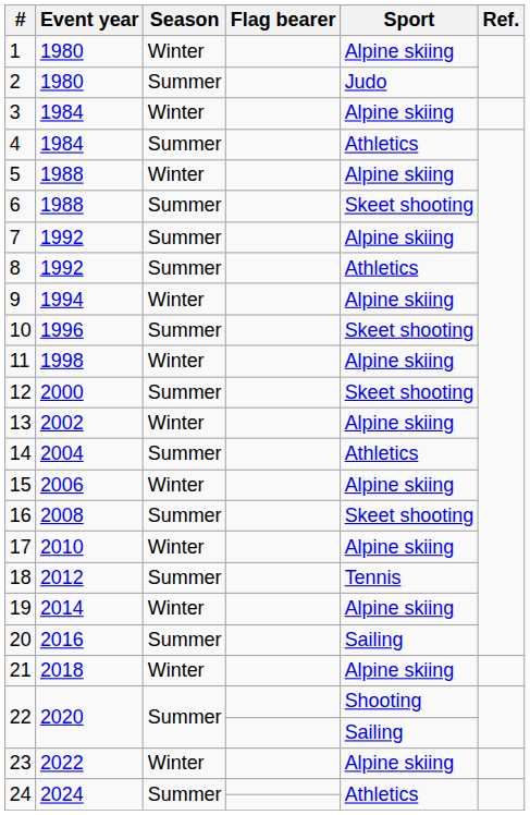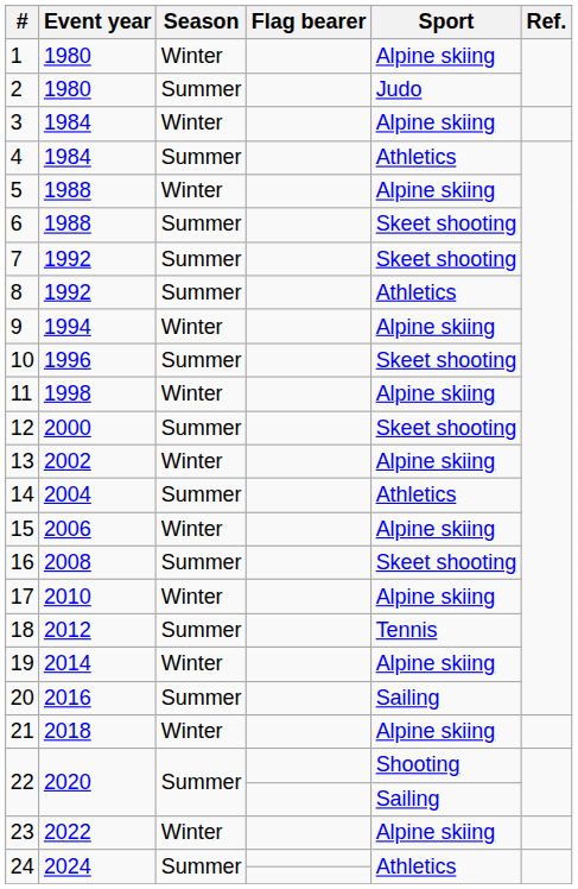 <table class="wikitable sortable">
 <tr>
 <th>#</th>
 <th>Event year</th>
 <th>Season</th>
 <th>Flag bearer</th>
 <th>Sport</th>
 <th>Ref.</th>
 </tr>
 <tr>
 <td>1</td>
 <td><a href='#'>1980</a></td>
 <td>Winter</td>
 <td></td>
 <td><a href='#'>Alpine skiing</a></td>
 <td rowspan=2></td>
 </tr>
 <tr>
 <td>2</td>
 <td><a href='#'>1980</a></td>
 <td>Summer</td>
 <td></td>
 <td><a href='#'>Judo</a></td>
 </tr>
 <tr>
 <td>3</td>
 <td><a href='#'>1984</a></td>
 <td>Winter</td>
 <td></td>
 <td><a href='#'>Alpine skiing</a></td>
 <td></td>
 </tr>
 <tr>
 <td>4</td>
 <td><a href='#'>1984</a></td>
 <td>Summer</td>
 <td></td>
 <td><a href='#'>Athletics</a></td>
 <td rowspan=17></td>
 </tr>
 <tr>
 <td>5</td>
 <td><a href='#'>1988</a></td>
 <td>Winter</td>
 <td></td>
 <td><a href='#'>Alpine skiing</a></td>
 </tr>
 <tr>
 <td>6</td>
 <td><a href='#'>1988</a></td>
 <td>Summer</td>
 <td></td>
 <td><a href='#'>Skeet shooting</a></td>
 </tr>
 <tr>
 <td>7</td>
 <td><a href='#'>1992</a></td>
 <td>Summer</td>
 <td></td>
-<td><a href='#'>Alpine skiing</a></td>
+<td><a href='#'>Skeet shooting</a></td>
 </tr>
 <tr>
 <td>8</td>
 <td><a href='#'>1992</a></td>
 <td>Summer</td>
 <td></td>
 <td><a href='#'>Athletics</a></td>
 </tr>
 <tr>
 <td>9</td>
 <td><a href='#'>1994</a></td>
 <td>Winter</td>
 <td></td>
 <td><a href='#'>Alpine skiing</a></td>
 </tr>
 <tr>
 <td>10</td>
 <td><a href='#'>1996</a></td>
 <td>Summer</td>
 <td></td>
 <td><a href='#'>Skeet shooting</a></td>
 </tr>
 <tr>
 <td>11</td>
 <td><a href='#'>1998</a></td>
 <td>Winter</td>
 <td></td>
 <td><a href='#'>Alpine skiing</a></td>
 </tr>
 <tr>
 <td>12</td>
 <td><a href='#'>2000</a></td>
 <td>Summer</td>
 <td></td>
 <td><a href='#'>Skeet shooting</a></td>
 </tr>
 <tr>
 <td>13</td>
 <td><a href='#'>2002</a></td>
 <td>Winter</td>
 <td></td>
 <td><a href='#'>Alpine skiing</a></td>
 </tr>
 <tr>
 <td>14</td>
 <td><a href='#'>2004</a></td>
 <td>Summer</td>
 <td></td>
 <td><a href='#'>Athletics</a></td>
 </tr>
 <tr>
 <td>15</td>
 <td><a href='#'>2006</a></td>
 <td>Winter</td>
 <td></td>
 <td><a href='#'>Alpine skiing</a></td>
 </tr>
 <tr>
 <td>16</td>
 <td><a href='#'>2008</a></td>
 <td>Summer</td>
 <td></td>
 <td><a href='#'>Skeet shooting</a></td>
 </tr>
 <tr>
 <td>17</td>
 <td><a href='#'>2010</a></td>
 <td>Winter</td>
 <td></td>
 <td><a href='#'>Alpine skiing</a></td>
 </tr>
 <tr>
 <td>18</td>
 <td><a href='#'>2012</a></td>
 <td>Summer</td>
 <td></td>
 <td><a href='#'>Tennis</a></td>
 </tr>
 <tr>
 <td>19</td>
 <td><a href='#'>2014</a></td>
 <td>Winter</td>
 <td></td>
 <td><a href='#'>Alpine skiing</a></td>
 </tr>
 <tr>
 <td>20</td>
 <td><a href='#'>2016</a></td>
 <td>Summer</td>
 <td></td>
 <td><a href='#'>Sailing</a></td>
 </tr>
 <tr>
 <td>21</td>
 <td><a href='#'>2018</a></td>
 <td>Winter</td>
 <td></td>
 <td><a href='#'>Alpine skiing</a></td>
 <td></td>
 </tr>
 <tr>
 <td rowspan=2>22</td>
 <td rowspan=2><a href='#'>2020</a></td>
 <td rowspan=2>Summer</td>
 <td></td>
 <td><a href='#'>Shooting</a></td>
 <td rowspan=2></td>
 </tr>
 <tr>
 <td></td>
 <td><a href='#'>Sailing</a></td>
 </tr>
 <tr>
 <td>23</td>
 <td><a href='#'>2022</a></td>
 <td>Winter</td>
 <td></td>
 <td><a href='#'>Alpine skiing</a></td>
 <td></td>
 </tr>
 <tr>
 <td rowspan=2>24</td>
 <td rowspan=2><a href='#'>2024</a></td>
 <td rowspan=2>Summer</td>
 <td></td>
 <td rowspan=2><a href='#'>Athletics</a></td>
 <td rowspan=2></td>
 </tr>
 <tr>
 <td></td>
 </tr>
 </table>
